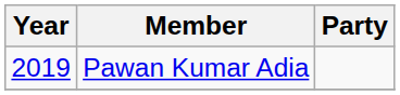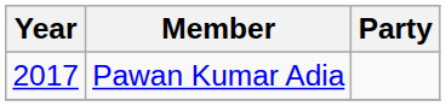 <table class="wikitable sortable">
 <tr>
 <th>Year</th>
 <th>Member</th>
 <th colspan="2">Party</th>
 </tr>
 <tr>
-<td><a href='#'>2019</a></td>
+<td><a href='#'>2017</a></td>
 <td><a href='#'>Pawan Kumar Adia</a></td>
 <td></td>
 </tr>
 <tr>
 </tr>
 </table>
